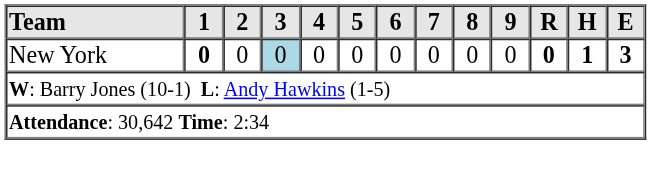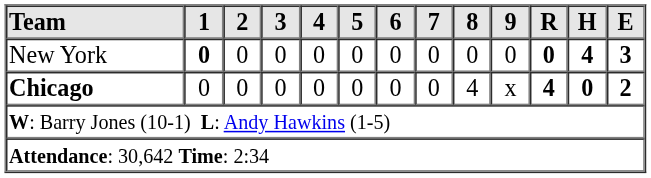 <table border=1 cellspacing=0 width=425 style="margin-left:3em;">
 <tr style="text-align:center; background-color:#e6e6e6;">
 <th align=left width=28%>Team</th>
 <th width=6%>1</th>
 <th width=6%>2</th>
 <th width=6%>3</th>
 <th width=6%>4</th>
 <th width=6%>5</th>
 <th width=6%>6</th>
 <th width=6%>7</th>
 <th width=6%>8</th>
 <th width=6%>9</th>
 <th width=6%>R</th>
 <th width=6%>H</th>
 <th width=6%>E</th>
 </tr>
 <tr style="text-align:center;">
 <td align=left>New York</td>
 <td><strong>0</strong></td>
 <td>0</td>
-<td style="background: lightblue;">0</td>
+<td>0</td>
 <td>0</td>
 <td>0</td>
 <td>0</td>
 <td>0</td>
 <td>0</td>
 <td>0</td>
 <td><strong>0</strong></td>
-<td><strong>1</strong></td>
+<td><strong>4</strong></td>
 <td><strong>3</strong></td>
+</tr>
+<tr style="text-align:center;">
+<td align=left><strong>Chicago</strong></td>
+<td>0</td>
+<td>0</td>
+<td>0</td>
+<td>0</td>
+<td>0</td>
+<td>0</td>
+<td>0</td>
+<td>4</td>
+<td>x</td>
+<td><strong>4</strong></td>
+<td><strong>0</strong></td>
+<td><strong>2</strong></td>
 </tr>
 <tr style="text-align:left;">
 <td colspan=13><small><strong>W</strong>: Barry Jones (10-1)  <strong>L</strong>: <a href='#'>Andy Hawkins</a> (1-5)  </small></td>
 </tr>
 <tr style="text-align:left;">
 <td colspan=13><small><strong>Attendance</strong>: 30,642 <strong>Time</strong>: 2:34 </small></td>
 </tr>
 </table>
